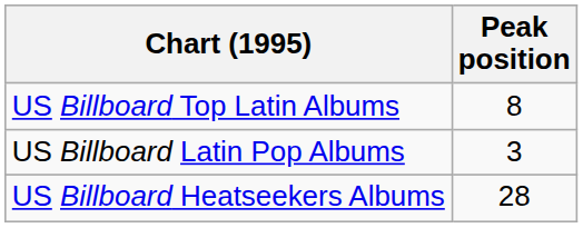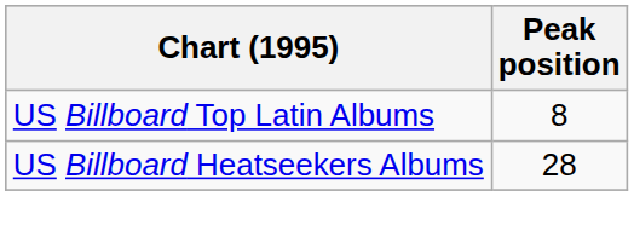 <table class="wikitable">
 <tr>
 <th align="left">Chart (1995)</th>
 <th align="left">Peak<br>position</th>
 </tr>
 <tr>
 <td align="left"><a href='#'>US</a> <a href='#'><em>Billboard</em> Top Latin Albums</a></td>
 <td align="center">8</td>
 </tr>
 <tr>
-<td align="left">US <em>Billboard</em> <a href='#'>Latin Pop Albums</a></td>
-<td align="center">3</td>
-</tr>
-<tr>
 <td align="left"><a href='#'>US</a> <a href='#'><em>Billboard</em> Heatseekers Albums</a></td>
 <td align="center">28</td>
 </tr>
 </table>
